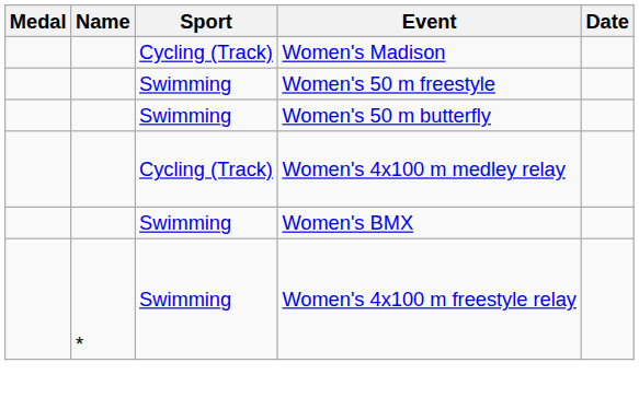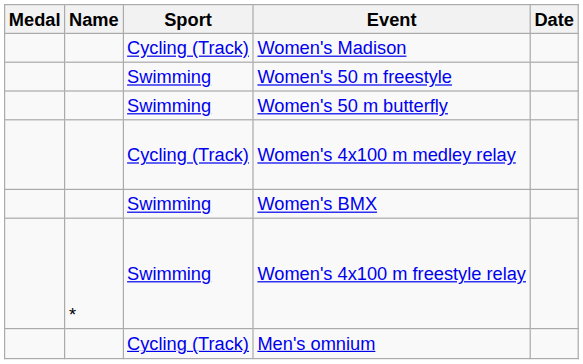 <table class="wikitable sortable"  style="font-size:95%">
 <tr>
 <th>Medal</th>
 <th>Name</th>
 <th>Sport</th>
 <th>Event</th>
 <th>Date</th>
 </tr>
 <tr>
 <td></td>
 <td><br></td>
 <td><a href='#'>Cycling (Track)</a></td>
 <td><a href='#'>Women's Madison</a></td>
 <td></td>
 </tr>
 <tr>
 <td></td>
 <td></td>
 <td><a href='#'>Swimming</a></td>
 <td><a href='#'>Women's 50 m freestyle</a></td>
 <td></td>
 </tr>
 <tr>
 <td></td>
 <td></td>
 <td><a href='#'>Swimming</a></td>
 <td><a href='#'>Women's 50 m butterfly</a></td>
 <td></td>
 </tr>
 <tr>
 <td></td>
 <td><br><br><br></td>
 <td><a href='#'>Cycling (Track)</a></td>
 <td><a href='#'>Women's 4x100 m medley relay</a></td>
 <td></td>
 </tr>
 <tr>
 <td></td>
 <td></td>
 <td><a href='#'>Swimming</a></td>
 <td><a href='#'>Women's BMX</a></td>
 <td></td>
 </tr>
 <tr>
 <td></td>
 <td><br><br><br><br>*</td>
 <td><a href='#'>Swimming</a></td>
 <td><a href='#'>Women's 4x100 m freestyle relay</a></td>
 <td></td>
 </tr>
+<tr>
+<td></td>
+<td></td>
+<td><a href='#'>Cycling (Track)</a></td>
+<td><a href='#'>Men's omnium</a></td>
+<td></td>
+</tr>
 </table>
